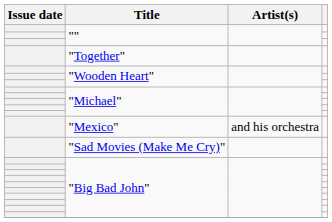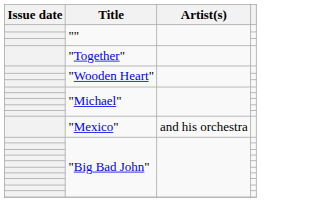 <table class="wikitable sortable plainrowheaders">
 <tr>
 <th scope=col>Issue date</th>
 <th scope=col>Title</th>
 <th scope=col>Artist(s)</th>
 <th scope=col class=unsortable></th>
 </tr>
 <tr>
 <th scope=row></th>
 <td rowspan="3">""</td>
 <td rowspan="3"></td>
 <td align=center></td>
 </tr>
 <tr>
 <th scope=row></th>
 <td align=center></td>
 </tr>
 <tr>
 <th scope=row></th>
 <td align=center></td>
 </tr>
 <tr>
 <th scope=row></th>
 <td>"<a href='#'>Together</a>"</td>
 <td rowspan="1"></td>
 <td align=center></td>
 </tr>
 <tr>
 <th scope=row></th>
 <td rowspan="3">"<a href='#'>Wooden Heart</a>"</td>
 <td rowspan="3"></td>
 <td align=center></td>
 </tr>
 <tr>
 <th scope=row></th>
 <td align=center></td>
 </tr>
 <tr>
 <th scope=row></th>
 <td align=center></td>
 </tr>
 <tr>
 <th scope=row></th>
 <td rowspan="5">"<a href='#'>Michael</a>"</td>
 <td rowspan="5"></td>
 <td align=center></td>
 </tr>
 <tr>
 <th scope=row></th>
 <td align=center></td>
 </tr>
 <tr>
 <th scope=row></th>
 <td align=center></td>
 </tr>
 <tr>
 <th scope=row></th>
 <td align=center></td>
 </tr>
 <tr>
 <th scope=row></th>
 <td align=center></td>
 </tr>
 <tr>
 <th scope=row></th>
 <td rowspan="1">"<a href='#'>Mexico</a>"</td>
 <td rowspan="1"> and his orchestra</td>
 <td align=center></td>
 </tr>
 <tr>
 <th scope=row></th>
-<td>"<a href='#'>Sad Movies (Make Me Cry)</a>"</td>
-<td rowspan="1"></td>
-<td align=center></td>
-</tr>
-<tr>
-<th scope=row></th>
 <td rowspan="10">"<a href='#'>Big Bad John</a>"</td>
 <td rowspan="10"></td>
 <td align=center></td>
 </tr>
 <tr>
 <th scope=row></th>
 <td align=center></td>
 </tr>
 <tr>
 <th scope=row></th>
 <td align=center></td>
 </tr>
 <tr>
 <th scope=row></th>
 <td align=center></td>
 </tr>
 <tr>
 <th scope=row></th>
 <td align=center></td>
 </tr>
 <tr>
 <th scope=row></th>
 <td align=center></td>
 </tr>
 <tr>
 <th scope=row></th>
 <td align=center></td>
 </tr>
 <tr>
 <th scope=row></th>
 <td align=center></td>
 </tr>
 <tr>
 <th scope=row></th>
 <td align=center></td>
 </tr>
 <tr>
 <th scope=row></th>
 <td align=center></td>
 </tr>
 <tr>
 </tr>
 </table>
